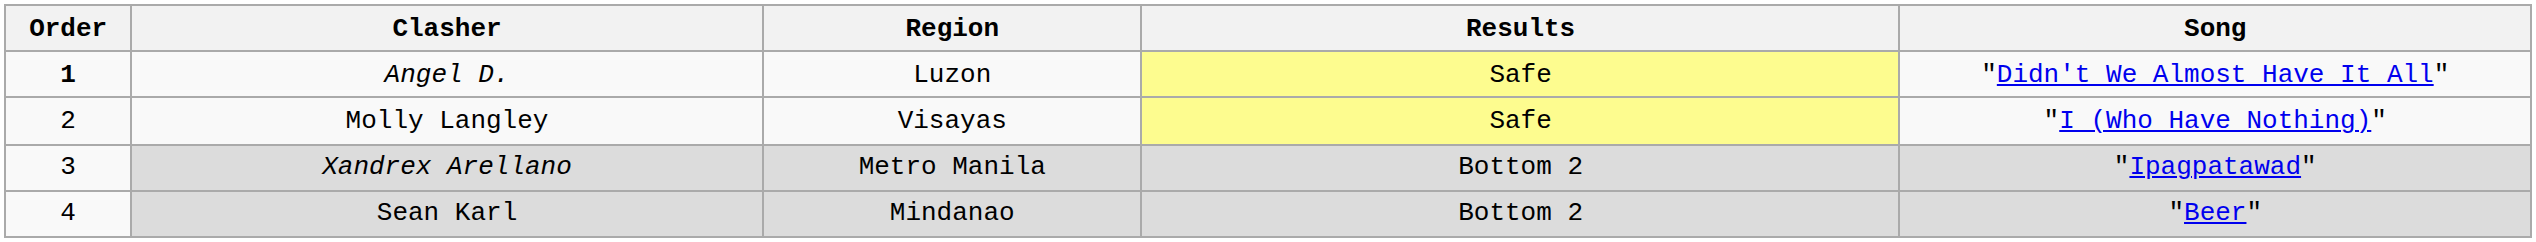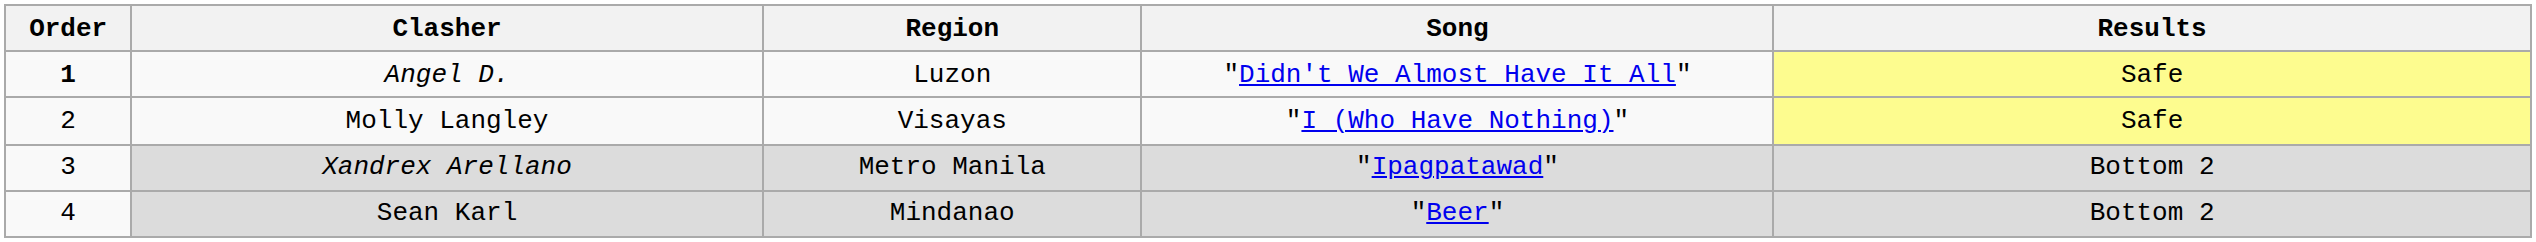 <table class="wikitable" style="text-align:center; line-height:17px; width:100%;">
 <tr>
 <th width="5%">Order</th>
 <th width="25%">Clasher</th>
 <th>Region</th>
+<th width="25%">Song</th>
 <th width="30%">Results</th>
-<th width="25%">Song</th>
 </tr>
 <tr>
 <td><strong>1</strong></td>
 <td><em>Angel D.</em></td>
 <td>Luzon</td>
+<td>"<a href='#'>Didn't We Almost Have It All</a>"</td>
 <td style="background:#fdfc8f;">Safe</td>
-<td>"<a href='#'>Didn't We Almost Have It All</a>"</td>
 </tr>
 <tr>
 <td>2</td>
 <td>Molly Langley</td>
 <td>Visayas</td>
+<td>"<a href='#'>I (Who Have Nothing)</a>"</td>
 <td style="background:#fdfc8f;">Safe</td>
-<td>"<a href='#'>I (Who Have Nothing)</a>"</td>
 </tr>
 <tr>
 <td>3</td>
 <td style="background:#DCDCDC;"><em>Xandrex Arellano</em></td>
 <td style="background:#DCDCDC;">Metro Manila</td>
+<td style="background:#DCDCDC;">"<a href='#'>Ipagpatawad</a>"</td>
 <td style="background:#DCDCDC;">Bottom 2</td>
-<td style="background:#DCDCDC;">"<a href='#'>Ipagpatawad</a>"</td>
 </tr>
 <tr>
 <td>4</td>
 <td style="background:#DCDCDC;">Sean Karl</td>
 <td style="background:#DCDCDC;">Mindanao</td>
+<td style="background:#DCDCDC;">"<a href='#'>Beer</a>"</td>
 <td style="background:#DCDCDC;">Bottom 2</td>
-<td style="background:#DCDCDC;">"<a href='#'>Beer</a>"</td>
 </tr>
 </table>
